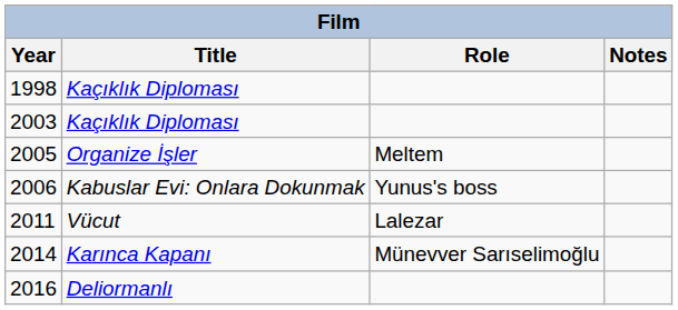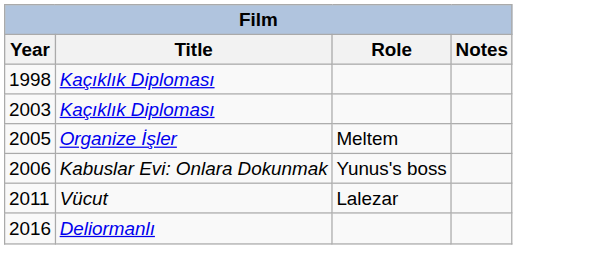 <table class="wikitable plainrowheaders sortable" style="margin-right: 0; font-size: 95%;">
 <tr bgcolor="#CCCCCC" align="center">
 <th colspan="4" style="background: LightSteelBlue;">Film</th>
 </tr>
 <tr bgcolor="#CCCCCC" align="center">
 <th>Year</th>
 <th>Title</th>
 <th>Role</th>
 <th>Notes</th>
 </tr>
 <tr>
 <td>1998</td>
 <td><em><a href='#'>Kaçıklık Diploması</a></em></td>
 <td></td>
 <td></td>
 </tr>
 <tr>
 <td>2003</td>
 <td><em><a href='#'>Kaçıklık Diploması</a></em></td>
 <td></td>
 <td></td>
 </tr>
 <tr>
 <td>2005</td>
 <td><em><a href='#'>Organize İşler</a></em></td>
 <td>Meltem</td>
 <td></td>
 </tr>
 <tr>
 <td>2006</td>
 <td><em>Kabuslar Evi: Onlara Dokunmak</em></td>
 <td>Yunus's boss</td>
 <td></td>
 </tr>
 <tr>
 <td>2011</td>
 <td><em>Vücut</em></td>
 <td>Lalezar</td>
 <td></td>
 </tr>
 <tr>
-<td>2014</td>
-<td><em><a href='#'>Karınca Kapanı</a></em></td>
-<td>Münevver Sarıselimoğlu</td>
-<td></td>
-</tr>
-<tr>
 <td>2016</td>
 <td><em><a href='#'>Deliormanlı</a></em></td>
 <td></td>
 <td></td>
 </tr>
 </table>
